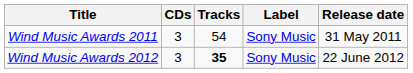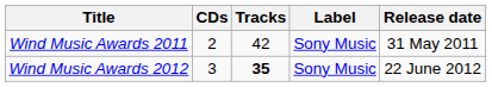 <table class="wikitable sortable" style="text-align:center">
 <tr>
 <th>Title</th>
 <th class="unsortable">CDs</th>
 <th>Tracks</th>
 <th>Label</th>
 <th>Release date</th>
 </tr>
 <tr>
 <td><em><a href='#'>Wind Music Awards 2011</a></em></td>
-<td>3</td>
-<td>54</td>
+<td>2</td>
+<td>42</td>
 <td><a href='#'>Sony Music</a></td>
 <td>31 May 2011</td>
 </tr>
 <tr>
 <td><em><a href='#'>Wind Music Awards 2012</a></em></td>
 <td>3</td>
 <td><strong>35</strong></td>
 <td><a href='#'>Sony Music</a></td>
 <td>22 June 2012</td>
 </tr>
 </table>
